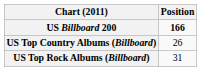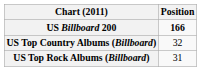 <table class="wikitable sortable plainrowheaders" style="text-align:center">
 <tr>
 <th scope="col">Chart (2011)</th>
 <th scope="col">Position</th>
 </tr>
 <tr>
 <th scope="row">US <em>Billboard</em> 200</th>
 <td><strong>166</strong></td>
 </tr>
 <tr>
 <th scope="row">US Top Country Albums (<em>Billboard</em>)</th>
-<td>26</td>
+<td>32</td>
 </tr>
 <tr>
 <th scope="row">US Top Rock Albums (<em>Billboard</em>)</th>
 <td>31</td>
 </tr>
 </table>
